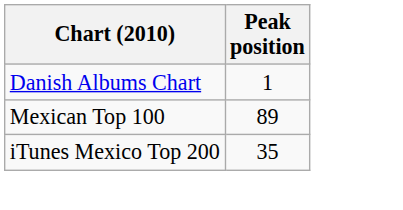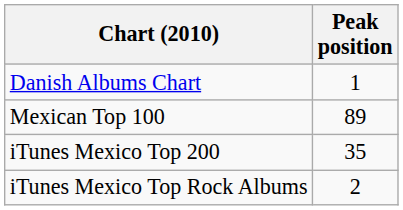 <table class="wikitable sortable">
 <tr>
 <th>Chart (2010)</th>
 <th>Peak<br>position</th>
 </tr>
 <tr>
 <td><a href='#'>Danish Albums Chart</a></td>
 <td align="center">1</td>
 </tr>
 <tr>
 <td>Mexican Top 100</td>
 <td align="center">89</td>
 </tr>
 <tr>
 <td>iTunes Mexico Top 200</td>
 <td align="center">35</td>
 </tr>
+<tr>
+<td>iTunes Mexico Top Rock Albums</td>
+<td align="center">2</td>
+</tr>
 </table>
